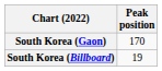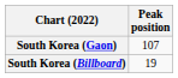 <table class="wikitable plainrowheaders">
 <tr>
 <th scope="col">Chart (2022)</th>
 <th scope="col">Peak<br>position</th>
 </tr>
 <tr>
 <th scope="row">South Korea (<a href='#'>Gaon</a>)</th>
-<td style="text-align:center;">170</td>
+<td style="text-align:center;">107</td>
 </tr>
 <tr>
 <th scope="row">South Korea (<em><a href='#'>Billboard</a></em>)</th>
 <td style="text-align:center;">19</td>
 </tr>
 </table>
